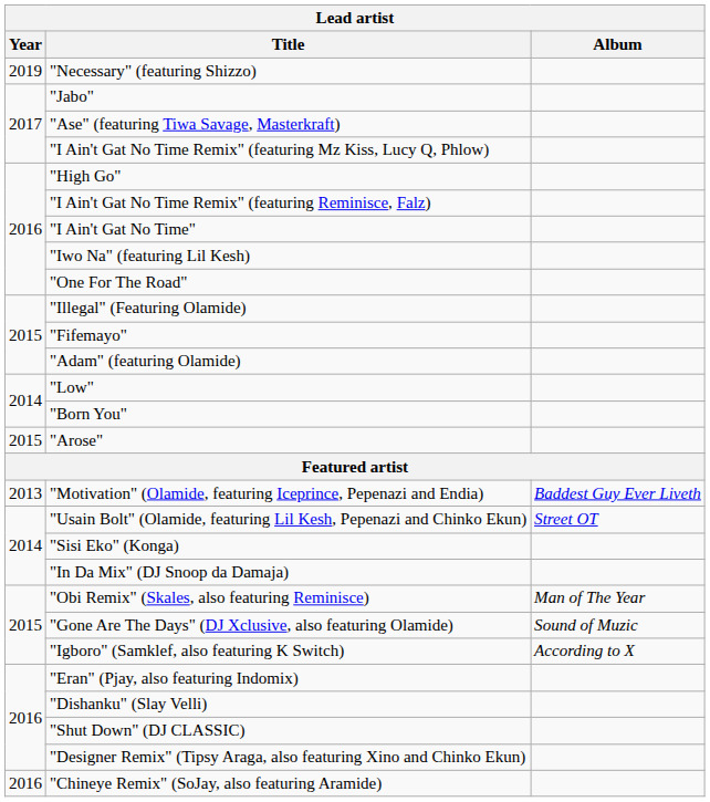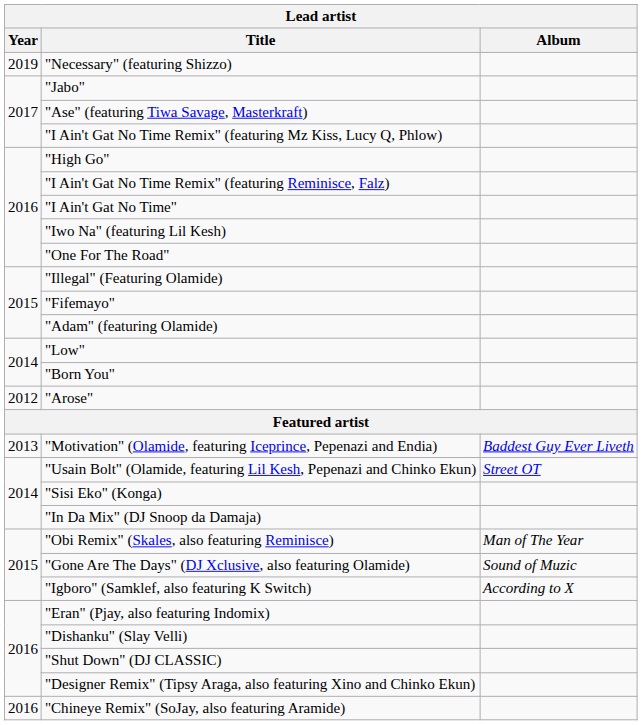 <table class="wikitable">
 <tr>
 <th colspan="3">Lead artist</th>
 </tr>
 <tr>
 <th>Year</th>
 <th>Title</th>
 <th>Album</th>
 </tr>
 <tr>
 <td>2019</td>
 <td>"Necessary" (featuring  Shizzo)</td>
 <td></td>
 </tr>
 <tr>
 <td rowspan="3">2017</td>
 <td>"Jabo"</td>
 <td></td>
 </tr>
 <tr>
 <td>"Ase" (featuring <a href='#'>Tiwa Savage</a>, <a href='#'>Masterkraft</a>)</td>
 <td></td>
 </tr>
 <tr>
 <td>"I Ain't Gat No Time Remix" (featuring Mz Kiss, Lucy Q, Phlow)</td>
 <td></td>
 </tr>
 <tr>
 <td rowspan="5">2016</td>
 <td>"High Go"</td>
 <td></td>
 </tr>
 <tr>
 <td>"I Ain't Gat No Time Remix" (featuring <a href='#'>Reminisce</a>, <a href='#'>Falz</a>)</td>
 <td></td>
 </tr>
 <tr>
 <td>"I Ain't Gat No Time"</td>
 <td></td>
 </tr>
 <tr>
 <td>"Iwo Na" (featuring Lil Kesh)</td>
 <td></td>
 </tr>
 <tr>
 <td>"One For The Road"</td>
 <td></td>
 </tr>
 <tr>
 <td rowspan="3">2015</td>
 <td>"Illegal" (Featuring Olamide)</td>
 <td></td>
 </tr>
 <tr>
 <td>"Fifemayo"</td>
 <td></td>
 </tr>
 <tr>
 <td>"Adam" (featuring Olamide)</td>
 <td></td>
 </tr>
 <tr>
 <td rowspan="2">2014</td>
 <td>"Low"</td>
 <td></td>
 </tr>
 <tr>
 <td>"Born You"</td>
 <td></td>
 </tr>
 <tr>
-<td>2015</td>
+<td>2012</td>
 <td>"Arose"</td>
 <td></td>
 </tr>
 <tr>
 <th colspan="3">Featured artist</th>
 </tr>
 <tr>
 <td>2013</td>
 <td>"Motivation" (<a href='#'>Olamide</a>, featuring <a href='#'>Iceprince</a>, Pepenazi and Endia)</td>
 <td><em><a href='#'>Baddest Guy Ever Liveth</a></em></td>
 </tr>
 <tr>
 <td rowspan="3">2014</td>
 <td>"Usain Bolt" (Olamide, featuring <a href='#'>Lil Kesh</a>, Pepenazi and Chinko Ekun)</td>
 <td><em><a href='#'>Street OT</a></em></td>
 </tr>
 <tr>
 <td>"Sisi Eko" (Konga)</td>
 <td></td>
 </tr>
 <tr>
 <td>"In Da Mix" (DJ Snoop da Damaja)</td>
 <td></td>
 </tr>
 <tr>
 <td rowspan="3">2015</td>
 <td>"Obi Remix" (<a href='#'>Skales</a>, also featuring <a href='#'>Reminisce</a>)</td>
 <td><em>Man of The Year</em></td>
 </tr>
 <tr>
 <td>"Gone Are The Days" (<a href='#'>DJ Xclusive</a>, also featuring Olamide)</td>
 <td><em>Sound of Muzic</em></td>
 </tr>
 <tr>
 <td>"Igboro" (Samklef, also featuring K Switch)</td>
 <td><em>According to X</em></td>
 </tr>
 <tr>
 <td rowspan="4">2016</td>
 <td>"Eran" (Pjay, also featuring Indomix)</td>
 <td></td>
 </tr>
 <tr>
 <td>"Dishanku" (Slay Velli)</td>
 <td></td>
 </tr>
 <tr>
 <td>"Shut Down" (DJ CLASSIC)</td>
 <td></td>
 </tr>
 <tr>
 <td>"Designer Remix" (Tipsy Araga, also featuring Xino and Chinko Ekun)</td>
 <td></td>
 </tr>
 <tr>
 <td>2016</td>
 <td>"Chineye Remix" (SoJay, also featuring Aramide)</td>
 <td></td>
 </tr>
 </table>
